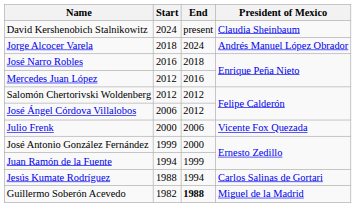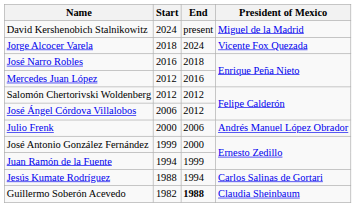 <table class="wikitable">
 <tr>
 <th>Name</th>
 <th>Start</th>
 <th>End</th>
 <th>President of Mexico</th>
 </tr>
 <tr>
 <td>David Kershenobich Stalnikowitz</td>
 <td>2024</td>
 <td>present</td>
-<td><a href='#'>Claudia Sheinbaum</a></td>
+<td><a href='#'>Miguel de la Madrid</a></td>
 </tr>
 <tr>
 <td><a href='#'>Jorge Alcocer Varela</a></td>
 <td>2018</td>
 <td>2024</td>
-<td><a href='#'>Andrés Manuel López Obrador</a></td>
+<td><a href='#'>Vicente Fox Quezada</a></td>
 </tr>
 <tr>
 <td><a href='#'>José Narro Robles</a></td>
 <td>2016</td>
 <td>2018</td>
 <td rowspan="2"><a href='#'>Enrique Peña Nieto</a></td>
 </tr>
 <tr>
 <td><a href='#'>Mercedes Juan López</a></td>
 <td>2012</td>
 <td>2016</td>
 </tr>
 <tr>
 <td>Salomón Chertorivski Woldenberg</td>
 <td>2012</td>
 <td>2012</td>
 <td rowspan="2"><a href='#'>Felipe Calderón</a></td>
 </tr>
 <tr>
 <td><a href='#'>José Ángel Córdova Villalobos</a></td>
 <td>2006</td>
 <td>2012</td>
 </tr>
 <tr>
 <td><a href='#'>Julio Frenk</a></td>
 <td>2000</td>
 <td>2006</td>
-<td><a href='#'>Vicente Fox Quezada</a></td>
+<td><a href='#'>Andrés Manuel López Obrador</a></td>
 </tr>
 <tr>
 <td>José Antonio González Fernández</td>
 <td>1999</td>
 <td>2000</td>
 <td rowspan="2"><a href='#'>Ernesto Zedillo</a></td>
 </tr>
 <tr>
 <td><a href='#'>Juan Ramón de la Fuente</a></td>
 <td>1994</td>
 <td>1999</td>
 </tr>
 <tr>
 <td><a href='#'>Jesús Kumate Rodríguez</a></td>
 <td>1988</td>
 <td>1994</td>
 <td><a href='#'>Carlos Salinas de Gortari</a></td>
 </tr>
 <tr>
 <td>Guillermo Soberón Acevedo</td>
 <td>1982</td>
 <td><strong>1988</strong></td>
-<td><a href='#'>Miguel de la Madrid</a></td>
+<td><a href='#'>Claudia Sheinbaum</a></td>
 </tr>
 </table>
